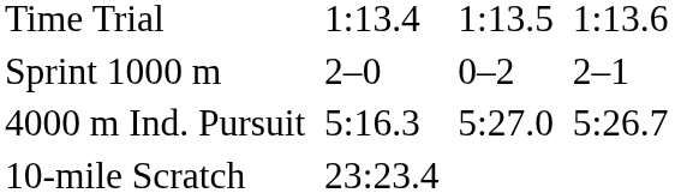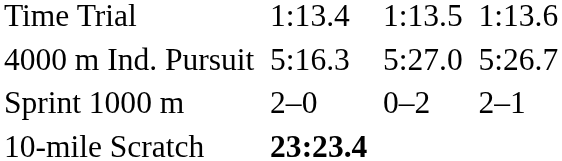 <table>
 <tr>
 <td>Time Trial</td>
 <td></td>
 <td>1:13.4</td>
 <td></td>
 <td>1:13.5</td>
 <td></td>
 <td>1:13.6</td>
 </tr>
 <tr>
+<td>4000 m Ind. Pursuit</td>
+<td></td>
+<td>5:16.3</td>
+<td></td>
+<td>5:27.0</td>
+<td></td>
+<td>5:26.7</td>
+</tr>
+<tr>
 <td>Sprint 1000 m</td>
 <td></td>
 <td>2–0</td>
 <td></td>
 <td>0–2</td>
 <td></td>
 <td>2–1</td>
 </tr>
 <tr>
-<td>4000 m Ind. Pursuit</td>
-<td></td>
-<td>5:16.3</td>
-<td></td>
-<td>5:27.0</td>
-<td></td>
-<td>5:26.7</td>
-</tr>
-<tr>
 <td>10-mile Scratch</td>
 <td></td>
-<td>23:23.4</td>
+<td><strong>23:23.4</strong></td>
 <td></td>
 <td></td>
 <td></td>
 <td></td>
 </tr>
 </table>
